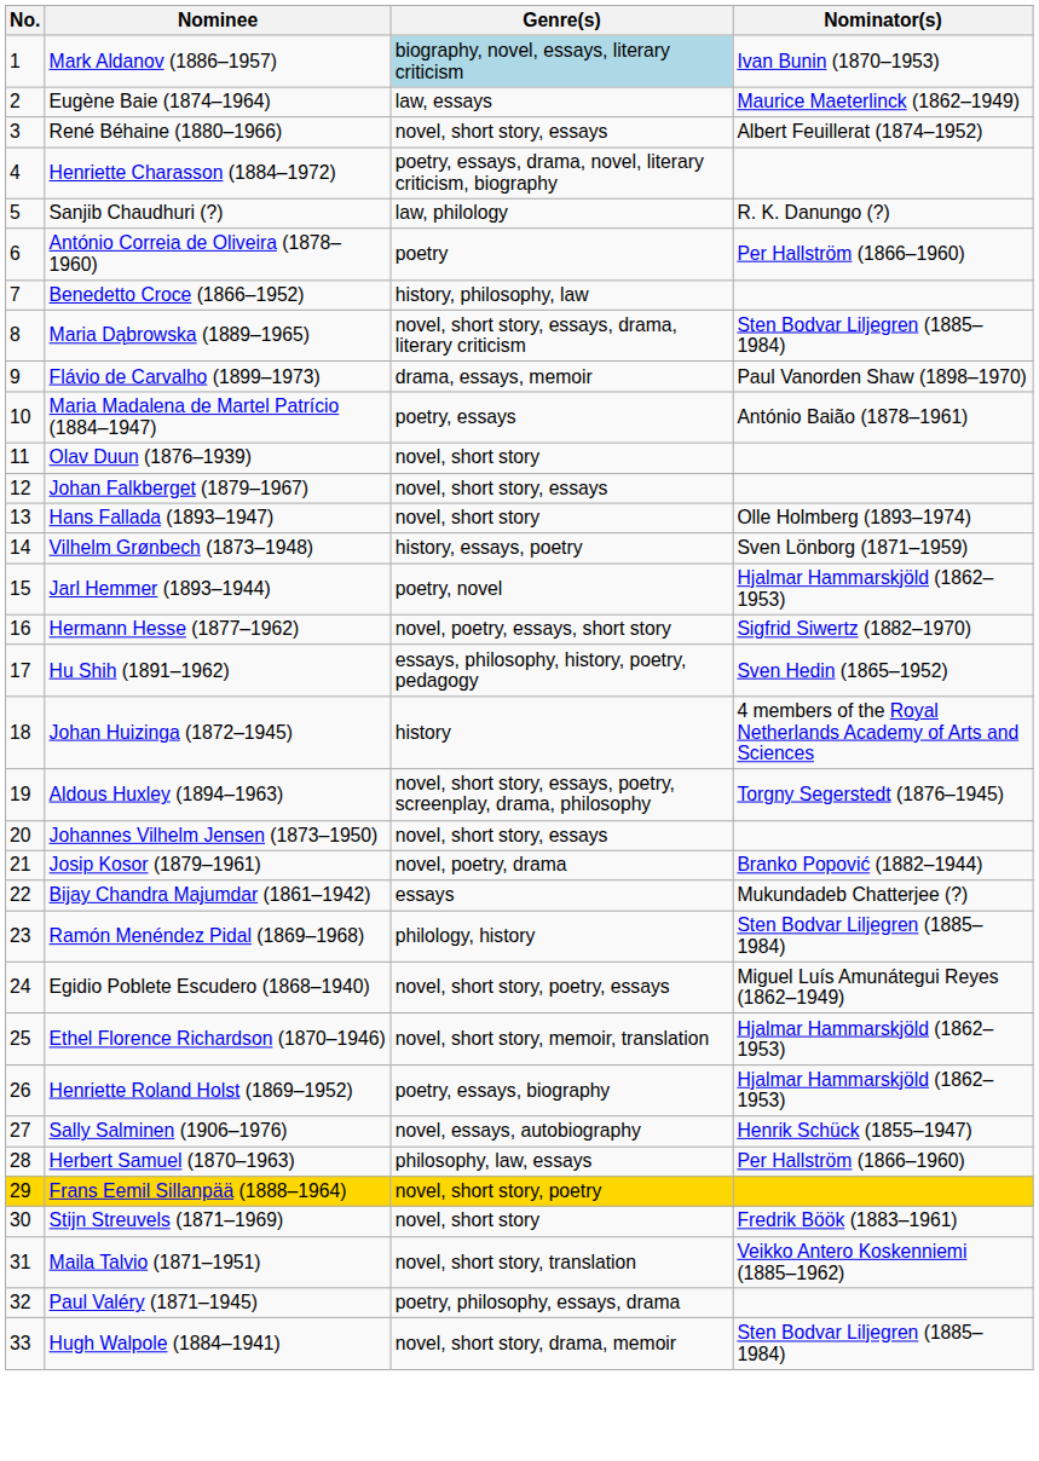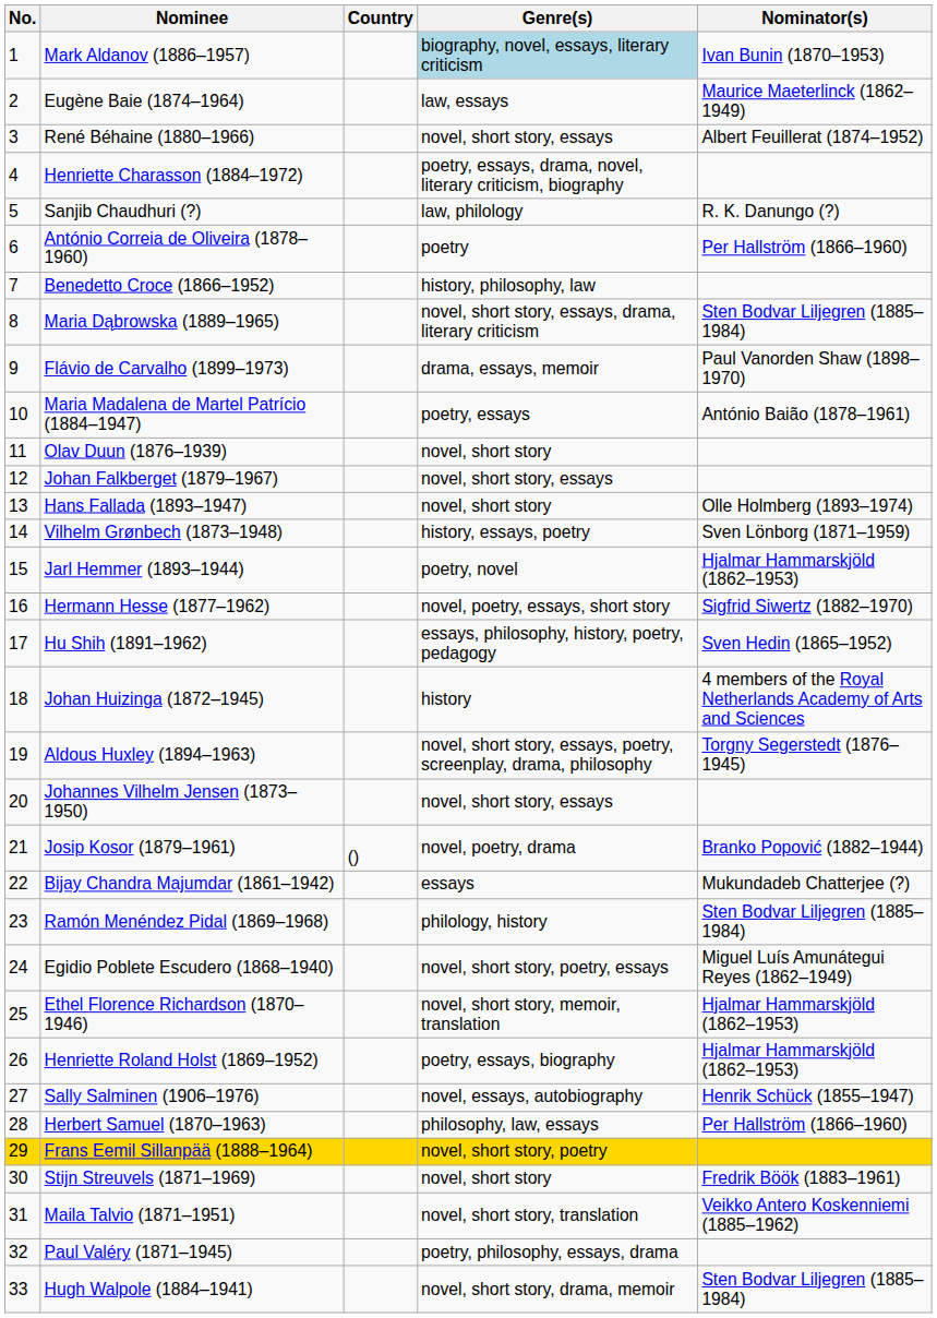 <table class="sortable wikitable mw-collapsible">
 <tr>
 <th scope=col>No.</th>
 <th scope=col>Nominee</th>
+<th scope=col>Country</th>
 <th scope=col>Genre(s)</th>
 <th scope=col>Nominator(s)</th>
 </tr>
 <tr>
 <td>1</td>
 <td><a href='#'>Mark Aldanov</a> (1886–1957)</td>
+<td><br></td>
 <td style="background: lightblue;">biography, novel, essays, literary criticism</td>
 <td> <a href='#'>Ivan Bunin</a> (1870–1953)</td>
 </tr>
 <tr>
 <td>2</td>
 <td>Eugène Baie (1874–1964)</td>
+<td></td>
 <td>law, essays</td>
 <td> <a href='#'>Maurice Maeterlinck</a> (1862–1949)</td>
 </tr>
 <tr>
 <td>3</td>
 <td>René Béhaine (1880–1966)</td>
+<td></td>
 <td>novel, short story, essays</td>
 <td>Albert Feuillerat (1874–1952)</td>
 </tr>
 <tr>
 <td>4</td>
 <td><a href='#'>Henriette Charasson</a> (1884–1972)</td>
+<td></td>
 <td>poetry, essays, drama, novel, literary criticism, biography</td>
 <td></td>
 </tr>
 <tr>
 <td>5</td>
 <td>Sanjib Chaudhuri (?)</td>
+<td></td>
 <td>law, philology</td>
 <td>R. K. Danungo (?)</td>
 </tr>
 <tr>
 <td>6</td>
 <td><a href='#'>António Correia de Oliveira</a> (1878–1960)</td>
+<td></td>
 <td>poetry</td>
 <td><a href='#'>Per Hallström</a> (1866–1960)</td>
 </tr>
 <tr>
 <td>7</td>
 <td><a href='#'>Benedetto Croce</a> (1866–1952)</td>
+<td></td>
 <td>history, philosophy, law</td>
 <td></td>
 </tr>
 <tr>
 <td>8</td>
 <td><a href='#'>Maria Dąbrowska</a> (1889–1965)</td>
+<td></td>
 <td>novel, short story, essays, drama, literary criticism</td>
 <td><a href='#'>Sten Bodvar Liljegren</a> (1885–1984)</td>
 </tr>
 <tr>
 <td>9</td>
 <td><a href='#'>Flávio de Carvalho</a> (1899–1973)</td>
+<td></td>
 <td>drama, essays, memoir</td>
 <td>Paul Vanorden Shaw (1898–1970)</td>
 </tr>
 <tr>
 <td>10</td>
 <td><a href='#'>Maria Madalena de Martel Patrício</a> (1884–1947)</td>
+<td></td>
 <td>poetry, essays</td>
 <td>António Baião (1878–1961)</td>
 </tr>
 <tr>
 <td>11</td>
 <td><a href='#'>Olav Duun</a> (1876–1939)</td>
+<td></td>
 <td>novel, short story</td>
 <td></td>
 </tr>
 <tr>
 <td>12</td>
 <td><a href='#'>Johan Falkberget</a> (1879–1967)</td>
+<td></td>
 <td>novel, short story, essays</td>
 <td></td>
 </tr>
 <tr>
 <td>13</td>
 <td><a href='#'>Hans Fallada</a> (1893–1947)</td>
+<td></td>
 <td>novel, short story</td>
 <td>Olle Holmberg (1893–1974)</td>
 </tr>
 <tr>
 <td>14</td>
 <td><a href='#'>Vilhelm Grønbech</a> (1873–1948)</td>
+<td></td>
 <td>history, essays, poetry</td>
 <td>Sven Lönborg (1871–1959)</td>
 </tr>
 <tr>
 <td>15</td>
 <td><a href='#'>Jarl Hemmer</a> (1893–1944)</td>
+<td></td>
 <td>poetry, novel</td>
 <td><a href='#'>Hjalmar Hammarskjöld</a> (1862–1953)</td>
 </tr>
 <tr>
 <td>16</td>
 <td><a href='#'>Hermann Hesse</a> (1877–1962)</td>
+<td><br></td>
 <td>novel, poetry, essays, short story</td>
 <td><a href='#'>Sigfrid Siwertz</a> (1882–1970)</td>
 </tr>
 <tr>
 <td>17</td>
 <td><a href='#'>Hu Shih</a> (1891–1962)</td>
+<td></td>
 <td>essays, philosophy, history, poetry, pedagogy</td>
 <td><a href='#'>Sven Hedin</a> (1865–1952)</td>
 </tr>
 <tr>
 <td>18</td>
 <td><a href='#'>Johan Huizinga</a> (1872–1945)</td>
+<td></td>
 <td>history</td>
 <td>4 members of the <a href='#'>Royal Netherlands Academy of Arts and Sciences</a></td>
 </tr>
 <tr>
 <td>19</td>
 <td><a href='#'>Aldous Huxley</a> (1894–1963)</td>
+<td></td>
 <td>novel, short story, essays, poetry, screenplay, drama, philosophy</td>
 <td><a href='#'>Torgny Segerstedt</a> (1876–1945)</td>
 </tr>
 <tr>
 <td>20</td>
 <td><a href='#'>Johannes Vilhelm Jensen</a> (1873–1950)</td>
+<td></td>
 <td>novel, short story, essays</td>
 <td></td>
 </tr>
 <tr>
 <td>21</td>
 <td><a href='#'>Josip Kosor</a> (1879–1961)</td>
+<td><br>()</td>
 <td>novel, poetry, drama</td>
 <td><a href='#'>Branko Popović</a> (1882–1944)</td>
 </tr>
 <tr>
 <td>22</td>
 <td><a href='#'>Bijay Chandra Majumdar</a> (1861–1942)</td>
+<td></td>
 <td>essays</td>
 <td>Mukundadeb Chatterjee (?)</td>
 </tr>
 <tr>
 <td>23</td>
 <td><a href='#'>Ramón Menéndez Pidal</a> (1869–1968)</td>
+<td></td>
 <td>philology, history</td>
 <td><a href='#'>Sten Bodvar Liljegren</a> (1885–1984)</td>
 </tr>
 <tr>
 <td>24</td>
 <td>Egidio Poblete Escudero (1868–1940)</td>
+<td></td>
 <td>novel, short story, poetry, essays</td>
 <td>Miguel Luís Amunátegui Reyes (1862–1949)</td>
 </tr>
 <tr>
 <td>25</td>
 <td><a href='#'>Ethel Florence Richardson</a> (1870–1946)</td>
+<td></td>
 <td>novel, short story, memoir, translation</td>
 <td><a href='#'>Hjalmar Hammarskjöld</a> (1862–1953)</td>
 </tr>
 <tr>
 <td>26</td>
 <td><a href='#'>Henriette Roland Holst</a> (1869–1952)</td>
+<td></td>
 <td>poetry, essays, biography</td>
 <td><a href='#'>Hjalmar Hammarskjöld</a> (1862–1953)</td>
 </tr>
 <tr>
 <td>27</td>
 <td><a href='#'>Sally Salminen</a> (1906–1976)</td>
+<td></td>
 <td>novel, essays, autobiography</td>
 <td><a href='#'>Henrik Schück</a> (1855–1947)</td>
 </tr>
 <tr>
 <td>28</td>
 <td><a href='#'>Herbert Samuel</a> (1870–1963)</td>
+<td></td>
 <td>philosophy, law, essays</td>
 <td><a href='#'>Per Hallström</a> (1866–1960)</td>
 </tr>
 <tr>
 <td style="background:gold;white-space:nowrap">29</td>
 <td style="background:gold;white-space:nowrap"><a href='#'>Frans Eemil Sillanpää</a> (1888–1964)</td>
+<td style="background:gold;white-space:nowrap"></td>
 <td style="background:gold;white-space:nowrap">novel, short story, poetry</td>
 <td style="background:gold;white-space:nowrap"></td>
 </tr>
 <tr>
 <td>30</td>
 <td><a href='#'>Stijn Streuvels</a> (1871–1969)</td>
+<td></td>
 <td>novel, short story</td>
 <td><a href='#'>Fredrik Böök</a> (1883–1961)</td>
 </tr>
 <tr>
 <td>31</td>
 <td><a href='#'>Maila Talvio</a> (1871–1951)</td>
+<td></td>
 <td>novel, short story, translation</td>
 <td><a href='#'>Veikko Antero Koskenniemi</a> (1885–1962)</td>
 </tr>
 <tr>
 <td>32</td>
 <td><a href='#'>Paul Valéry</a> (1871–1945)</td>
+<td></td>
 <td>poetry, philosophy, essays, drama</td>
 <td></td>
 </tr>
 <tr>
 <td>33</td>
 <td><a href='#'>Hugh Walpole</a> (1884–1941)</td>
+<td></td>
 <td>novel, short story, drama, memoir</td>
 <td><a href='#'>Sten Bodvar Liljegren</a> (1885–1984)</td>
 </tr>
 </table>
